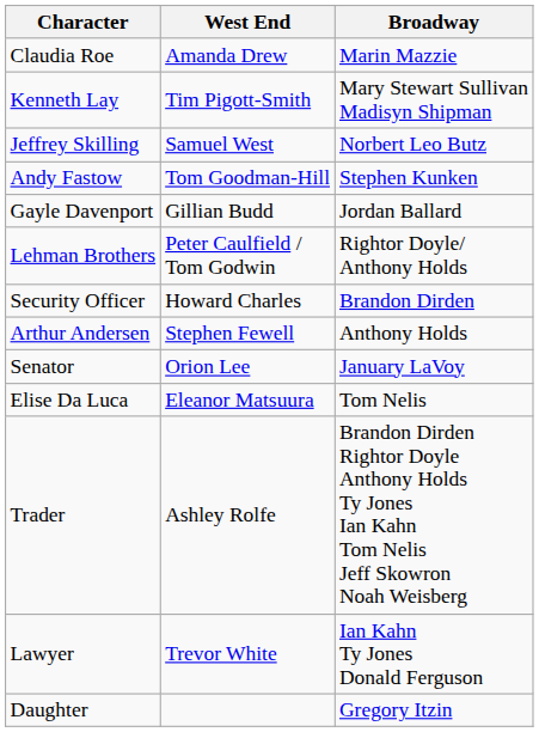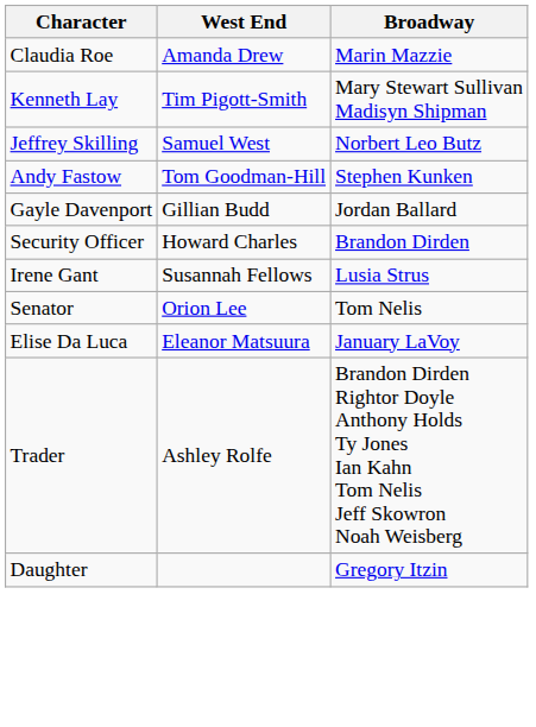 <table class="wikitable">
 <tr>
 <th>Character</th>
 <th>West End</th>
 <th>Broadway</th>
 </tr>
 <tr Sydney>
 <td>Claudia Roe</td>
 <td><a href='#'>Amanda Drew</a></td>
 <td><a href='#'>Marin Mazzie</a></td>
 </tr>
 <tr Cassandra-Lee Henshal>
 <td><a href='#'>Kenneth Lay</a></td>
 <td><a href='#'>Tim Pigott-Smith</a></td>
 <td>Mary Stewart Sullivan<br><a href='#'>Madisyn Shipman</a></td>
 </tr>
 <tr Peter Flett>
 <td><a href='#'>Jeffrey Skilling</a></td>
 <td><a href='#'>Samuel West</a></td>
 <td><a href='#'>Norbert Leo Butz</a></td>
 </tr>
 <tr Matt Young>
 <td><a href='#'>Andy Fastow</a></td>
 <td><a href='#'>Tom Goodman-Hill</a></td>
 <td><a href='#'>Stephen Kunken</a></td>
 </tr>
 <tr Nick Curnow>
 <td>Gayle Davenport</td>
 <td>Gillian Budd</td>
 <td>Jordan Ballard</td>
 </tr>
-<tr Lisa Fletcher>
-<td><a href='#'>Lehman Brothers</a></td>
-<td><a href='#'>Peter Caulfield</a> / <br>Tom Godwin</td>
-<td>Rightor Doyle/ <br>Anthony Holds</td>
-</tr>
 <tr Garreth Cruickshank David Todd>
 <td>Security Officer</td>
 <td>Howard Charles</td>
 <td><a href='#'>Brandon Dirden</a></td>
 </tr>
-<tr Lisa Freyney>
-<td><a href='#'>Arthur Andersen</a></td>
-<td><a href='#'>Stephen Fewell</a></td>
-<td>Anthony Holds</td>
+<tr Alexander Butt>
+<td>Irene Gant</td>
+<td>Susannah Fellows</td>
+<td><a href='#'>Lusia Strus</a></td>
 </tr>
 <tr Cheyne Fynn, Alexander Butt>
 <td>Senator</td>
 <td><a href='#'>Orion Lee</a></td>
-<td><a href='#'>January LaVoy</a></td>
+<td>Tom Nelis</td>
 </tr>
 <tr Gareth Cruikshank>
 <td>Elise Da Luca</td>
 <td><a href='#'>Eleanor Matsuura</a></td>
-<td>Tom Nelis</td>
+<td><a href='#'>January LaVoy</a></td>
 </tr>
 <tr Jorgia Gillies>
 <td>Trader</td>
 <td>Ashley Rolfe</td>
 <td>Brandon Dirden<br>Rightor Doyle<br>Anthony Holds<br>Ty Jones<br>Ian Kahn<br>Tom Nelis<br>Jeff Skowron<br>Noah Weisberg</td>
-</tr>
-<tr Paige Leacey, Alexander Butt, Jorgia Gilles, Tristan Blumm, Alexandrer Saloyedoff, Cheyne Fynn, David Todd>
-<td>Lawyer</td>
-<td><a href='#'>Trevor White</a></td>
-<td><a href='#'>Ian Kahn</a><br>Ty Jones<br>Donald Ferguson</td>
 </tr>
 <tr>
 <td>Daughter</td>
 <td></td>
 <td><a href='#'>Gregory Itzin</a></td>
 </tr>
 </table>
